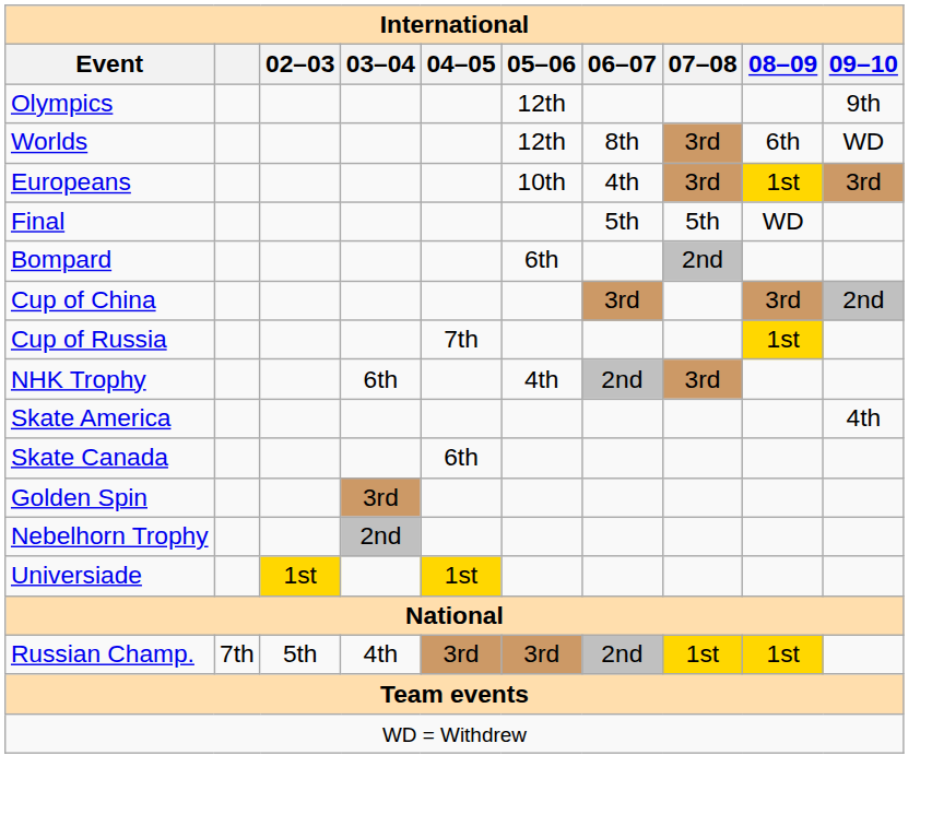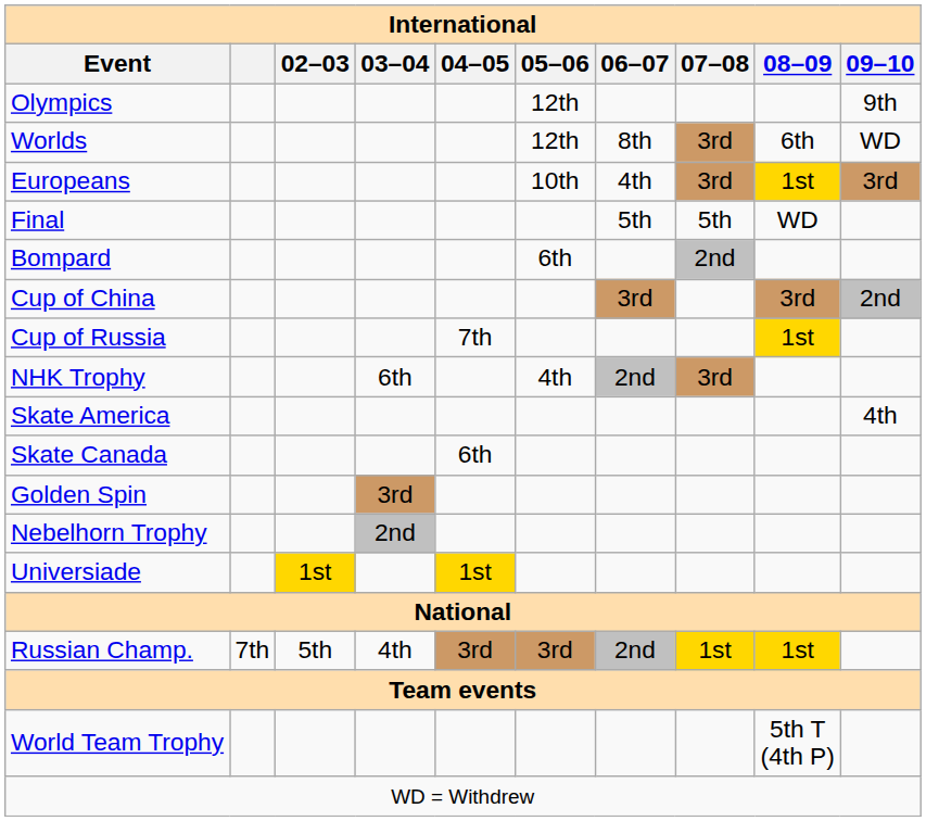 <table class="wikitable" style="text-align:center">
 <tr>
 <th style="background-color: #ffdead; " colspan=10 align=center>International</th>
 </tr>
 <tr>
 <th>Event</th>
 <th></th>
 <th>02–03</th>
 <th>03–04</th>
 <th>04–05</th>
 <th>05–06</th>
 <th>06–07</th>
 <th>07–08</th>
 <th><a href='#'>08–09</a></th>
 <th><a href='#'>09–10</a></th>
 </tr>
 <tr>
 <td align=left><a href='#'>Olympics</a></td>
 <td></td>
 <td></td>
 <td></td>
 <td></td>
 <td>12th</td>
 <td></td>
 <td></td>
 <td></td>
 <td>9th</td>
 </tr>
 <tr>
 <td align=left><a href='#'>Worlds</a></td>
 <td></td>
 <td></td>
 <td></td>
 <td></td>
 <td>12th</td>
 <td>8th</td>
 <td bgcolor=cc9966>3rd</td>
 <td>6th</td>
 <td>WD</td>
 </tr>
 <tr>
 <td align=left><a href='#'>Europeans</a></td>
 <td></td>
 <td></td>
 <td></td>
 <td></td>
 <td>10th</td>
 <td>4th</td>
 <td bgcolor=cc9966>3rd</td>
 <td bgcolor=gold>1st</td>
 <td bgcolor=cc9966>3rd</td>
 </tr>
 <tr>
 <td align=left> <a href='#'>Final</a></td>
 <td></td>
 <td></td>
 <td></td>
 <td></td>
 <td></td>
 <td>5th</td>
 <td>5th</td>
 <td>WD</td>
 <td></td>
 </tr>
 <tr>
 <td align=left> <a href='#'>Bompard</a></td>
 <td></td>
 <td></td>
 <td></td>
 <td></td>
 <td>6th</td>
 <td></td>
 <td bgcolor=silver>2nd</td>
 <td></td>
 <td></td>
 </tr>
 <tr>
 <td align=left> <a href='#'>Cup of China</a></td>
 <td></td>
 <td></td>
 <td></td>
 <td></td>
 <td></td>
 <td bgcolor=cc9966>3rd</td>
 <td></td>
 <td bgcolor=cc9966>3rd</td>
 <td bgcolor=silver>2nd</td>
 </tr>
 <tr>
 <td align=left> <a href='#'>Cup of Russia</a></td>
 <td></td>
 <td></td>
 <td></td>
 <td>7th</td>
 <td></td>
 <td></td>
 <td></td>
 <td bgcolor=gold>1st</td>
 <td></td>
 </tr>
 <tr>
 <td align=left> <a href='#'>NHK Trophy</a></td>
 <td></td>
 <td></td>
 <td>6th</td>
 <td></td>
 <td>4th</td>
 <td bgcolor=silver>2nd</td>
 <td bgcolor=cc9966>3rd</td>
 <td></td>
 <td></td>
 </tr>
 <tr>
 <td align=left> <a href='#'>Skate America</a></td>
 <td></td>
 <td></td>
 <td></td>
 <td></td>
 <td></td>
 <td></td>
 <td></td>
 <td></td>
 <td>4th</td>
 </tr>
 <tr>
 <td align=left> <a href='#'>Skate Canada</a></td>
 <td></td>
 <td></td>
 <td></td>
 <td>6th</td>
 <td></td>
 <td></td>
 <td></td>
 <td></td>
 <td></td>
 </tr>
 <tr>
 <td align=left><a href='#'>Golden Spin</a></td>
 <td></td>
 <td></td>
 <td bgcolor=cc9966>3rd</td>
 <td></td>
 <td></td>
 <td></td>
 <td></td>
 <td></td>
 <td></td>
 </tr>
 <tr>
 <td align=left><a href='#'>Nebelhorn Trophy</a></td>
 <td></td>
 <td></td>
 <td bgcolor=silver>2nd</td>
 <td></td>
 <td></td>
 <td></td>
 <td></td>
 <td></td>
 <td></td>
 </tr>
 <tr>
 <td align=left><a href='#'>Universiade</a></td>
 <td></td>
 <td bgcolor=gold>1st</td>
 <td></td>
 <td bgcolor=gold>1st</td>
 <td></td>
 <td></td>
 <td></td>
 <td></td>
 <td></td>
 </tr>
 <tr>
 <th style="background-color: #ffdead; " colspan=10 align=center>National</th>
 </tr>
 <tr>
 <td align=left><a href='#'>Russian Champ.</a></td>
 <td>7th</td>
 <td>5th</td>
 <td>4th</td>
 <td bgcolor=cc9966>3rd</td>
 <td bgcolor=cc9966>3rd</td>
 <td bgcolor=silver>2nd</td>
 <td bgcolor=gold>1st</td>
 <td bgcolor=gold>1st</td>
 <td></td>
 </tr>
 <tr>
 <th style="background-color: #ffdead; " colspan=10 align=center><strong>Team events</strong></th>
 </tr>
 <tr>
+<td align=left><a href='#'>World Team Trophy</a></td>
+<td></td>
+<td></td>
+<td></td>
+<td></td>
+<td></td>
+<td></td>
+<td></td>
+<td>5th T <br> (4th P)</td>
+<td></td>
+</tr>
+<tr>
 <td colspan=10 align=center><small> WD = Withdrew </small></td>
 </tr>
 </table>
